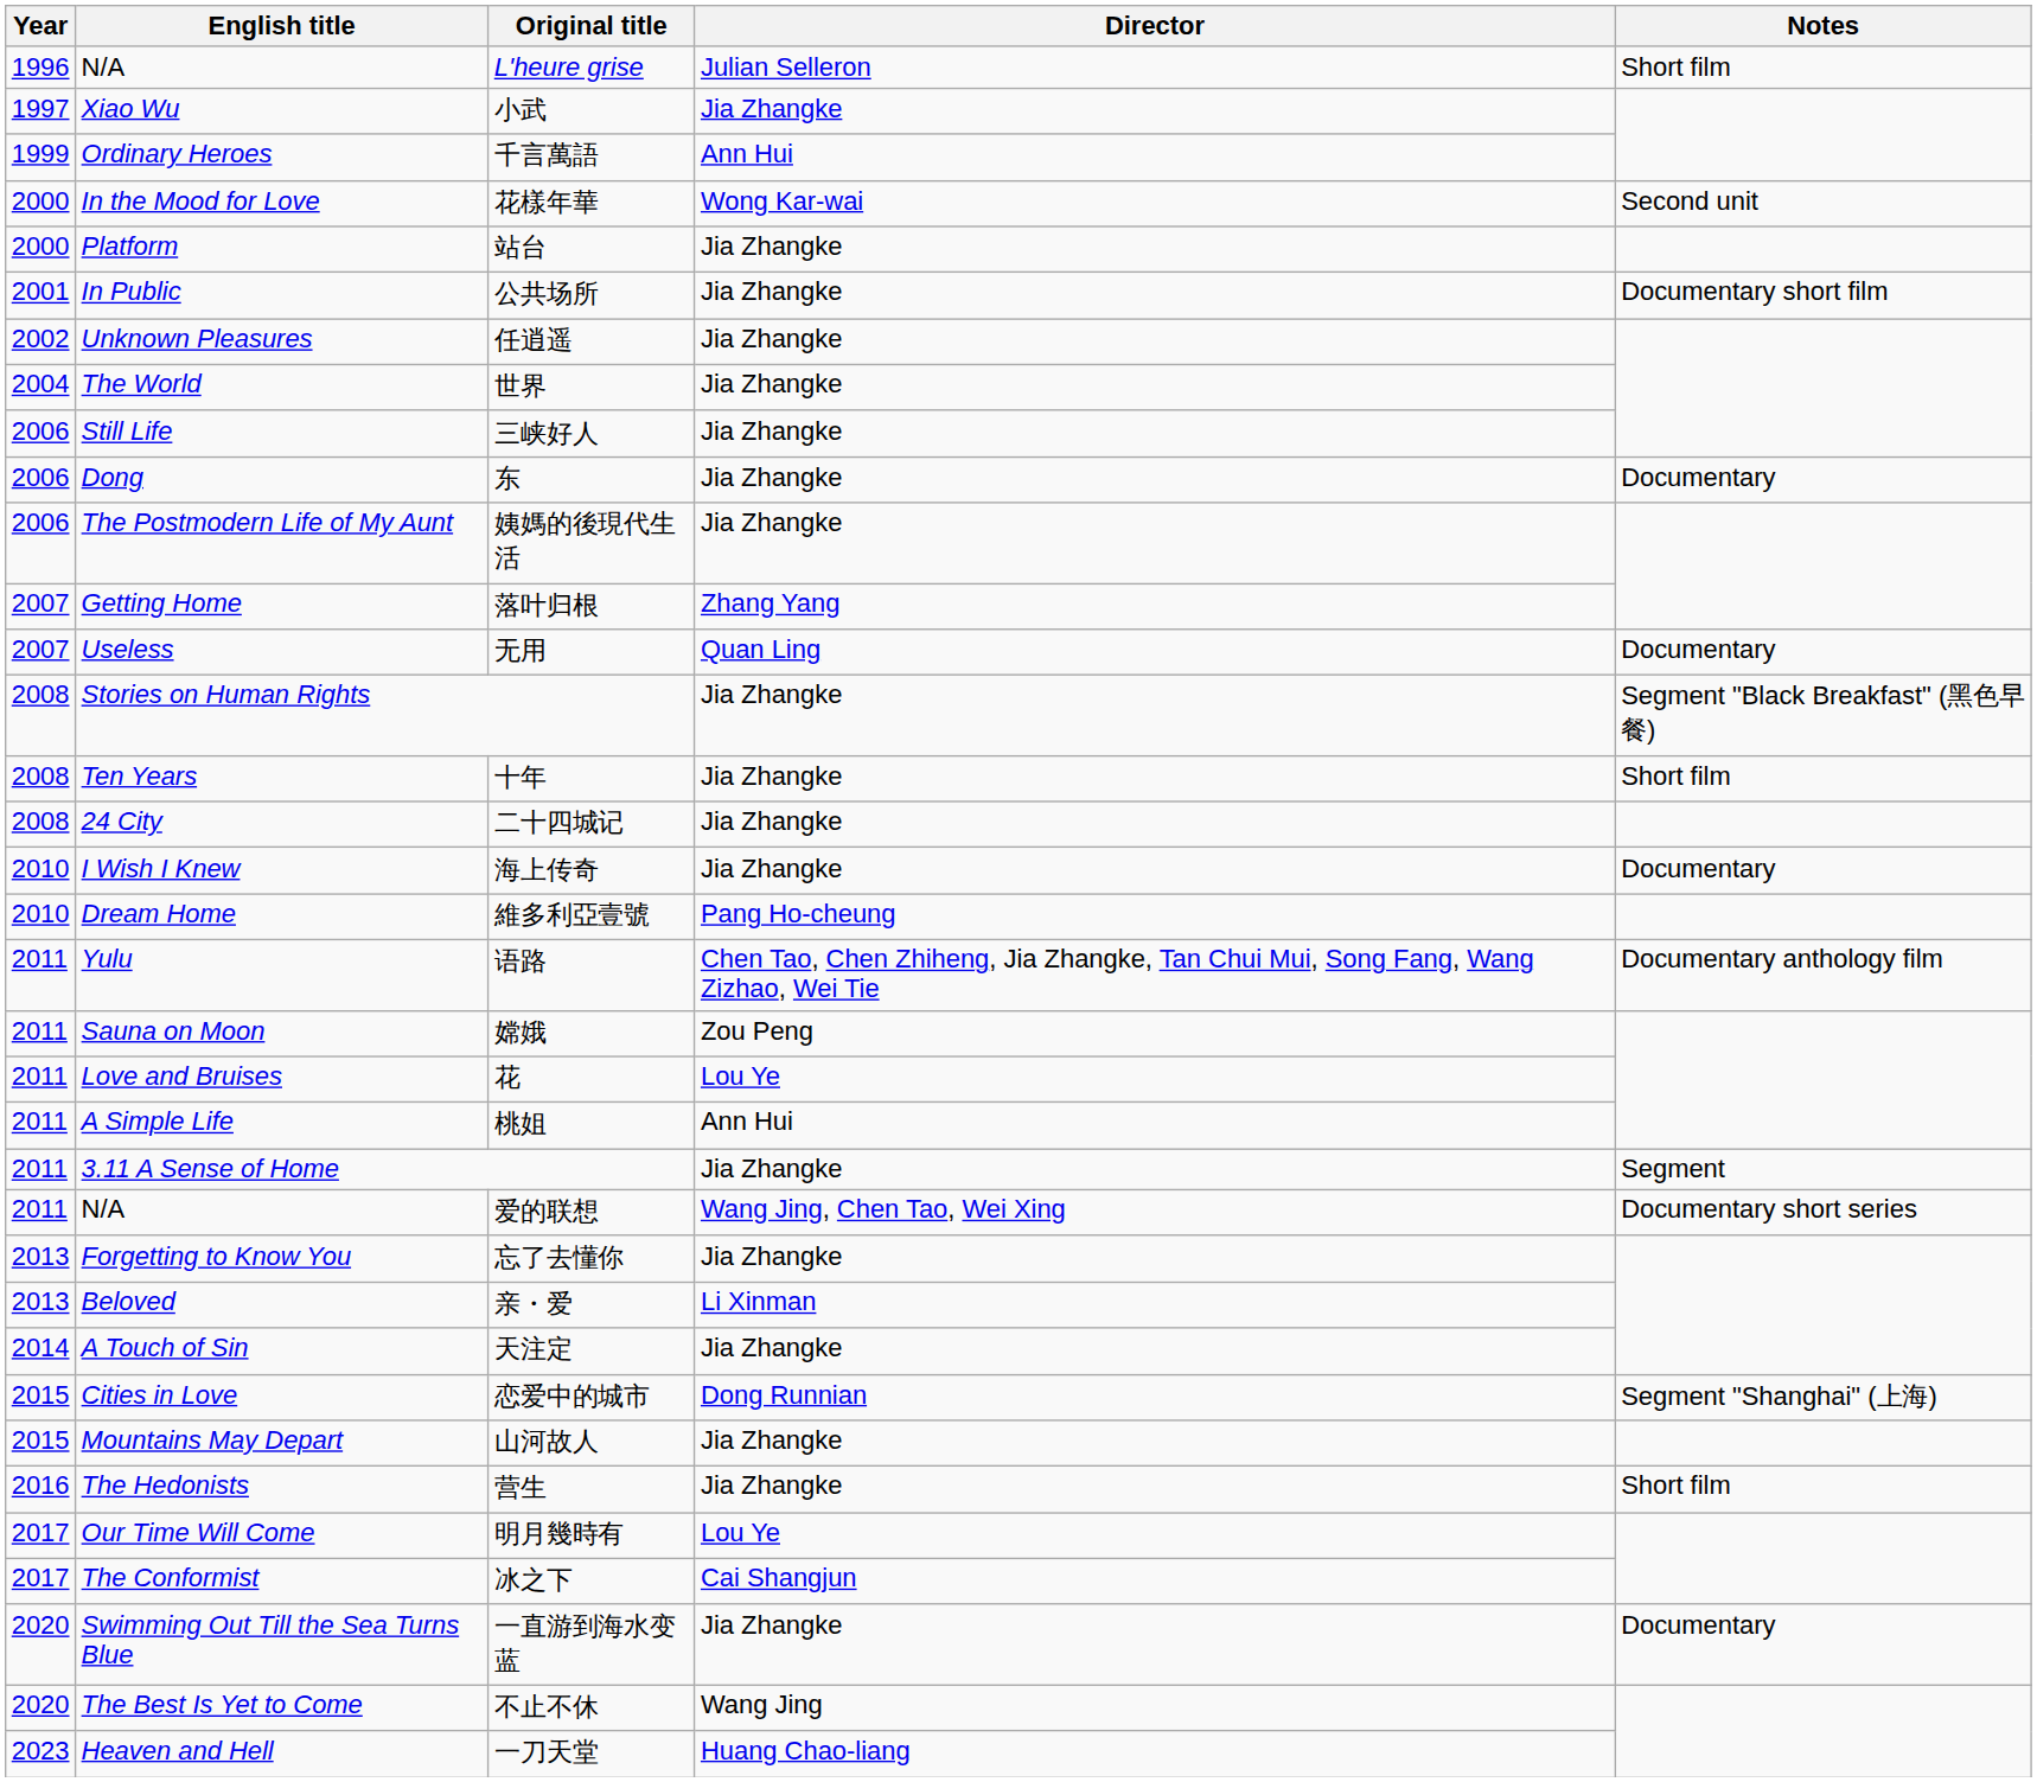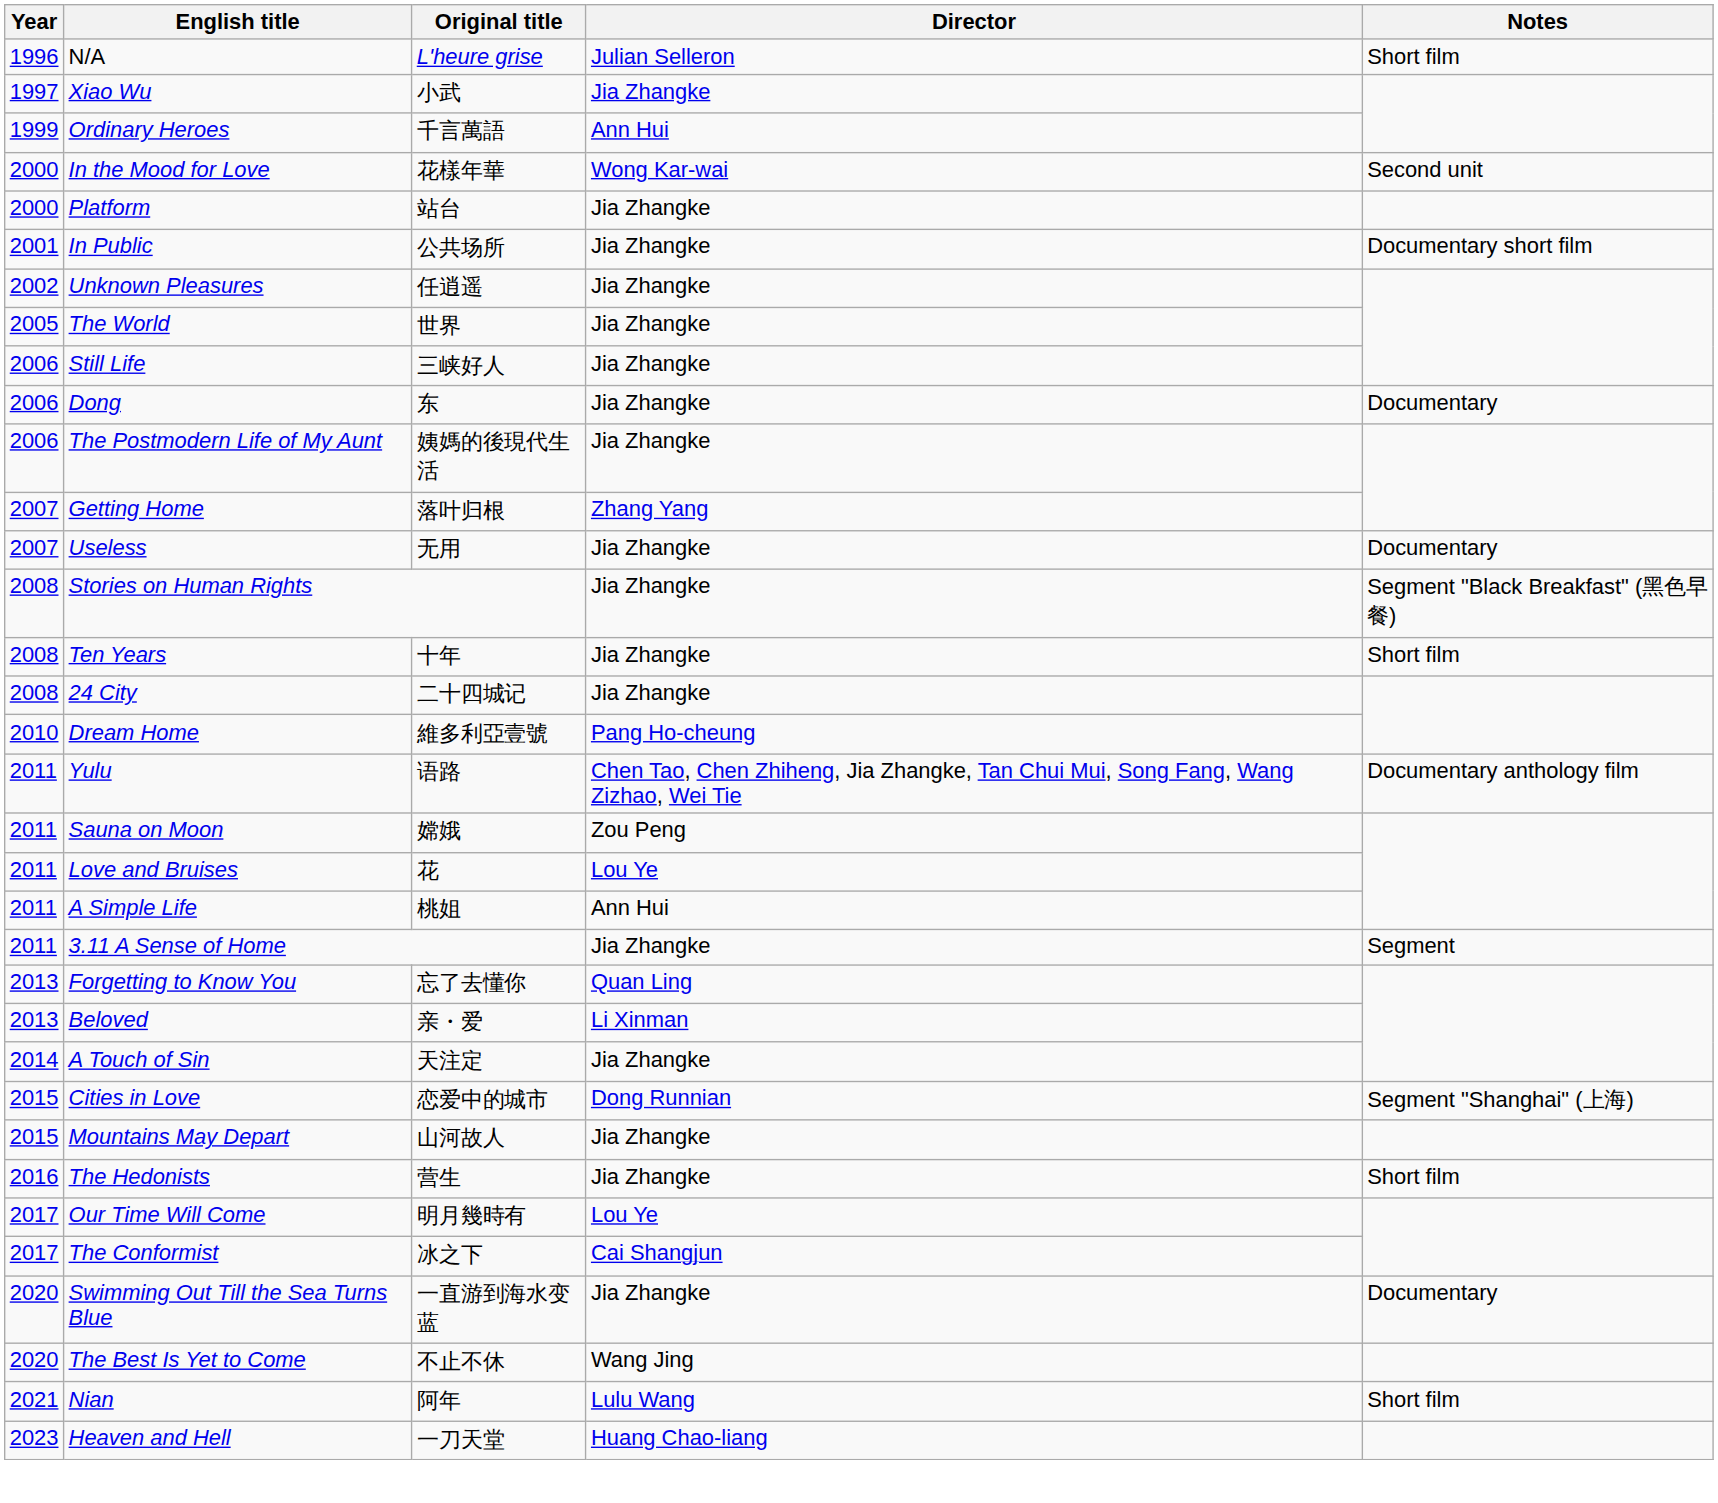 <table class="wikitable sortable">
 <tr>
 <th>Year</th>
 <th>English title</th>
 <th>Original title</th>
 <th>Director</th>
 <th>Notes</th>
 </tr>
 <tr>
 <td align="left" valign="top"><a href='#'>1996</a></td>
 <td align="left" valign="top">N/A</td>
 <td align="left" valign="top"><em><a href='#'>L'heure grise</a></em></td>
 <td align="left" valign="top"><a href='#'>Julian Selleron</a></td>
 <td align="left" valign="top">Short film</td>
 </tr>
 <tr>
 <td align="left" valign="top"><a href='#'>1997</a></td>
 <td align="left" valign="top"><em><a href='#'>Xiao Wu</a></em></td>
 <td align="left" valign="top">小武</td>
 <td align="left" valign="top"><a href='#'>Jia Zhangke</a></td>
 </tr>
 <tr>
 <td align="left" valign="top"><a href='#'>1999</a></td>
 <td align="left" valign="top"><em><a href='#'>Ordinary Heroes</a></em></td>
 <td align="left" valign="top">千言萬語</td>
 <td align="left" valign="top"><a href='#'>Ann Hui</a></td>
 </tr>
 <tr>
 <td align="left" valign="top"><a href='#'>2000</a></td>
 <td align="left" valign="top"><em><a href='#'>In the Mood for Love</a></em></td>
 <td align="left" valign="top">花樣年華</td>
 <td align="left" valign="top"><a href='#'>Wong Kar-wai</a></td>
 <td align="left" valign="top">Second unit</td>
 </tr>
 <tr>
 <td align="left" valign="top"><a href='#'>2000</a></td>
 <td align="left" valign="top"><em><a href='#'>Platform</a></em></td>
 <td align="left" valign="top">站台</td>
 <td align="left" valign="top">Jia Zhangke</td>
 </tr>
 <tr>
 <td align="left" valign="top"><a href='#'>2001</a></td>
 <td align="left" valign="top"><em><a href='#'>In Public</a></em></td>
 <td align="left" valign="top">公共场所</td>
 <td align="left" valign="top">Jia Zhangke</td>
 <td align="left" valign="top">Documentary short film</td>
 </tr>
 <tr>
 <td align="left" valign="top"><a href='#'>2002</a></td>
 <td align="left" valign="top"><em><a href='#'>Unknown Pleasures</a></em></td>
 <td align="left" valign="top">任逍遥</td>
 <td align="left" valign="top">Jia Zhangke</td>
 </tr>
 <tr>
-<td align="left" valign="top"><a href='#'>2004</a></td>
+<td align="left" valign="top"><a href='#'>2005</a></td>
 <td align="left" valign="top"><em><a href='#'>The World</a></em></td>
 <td align="left" valign="top">世界</td>
 <td align="left" valign="top">Jia Zhangke</td>
 </tr>
 <tr>
 <td align="left" valign="top"><a href='#'>2006</a></td>
 <td align="left" valign="top"><em><a href='#'>Still Life</a></em></td>
 <td align="left" valign="top">三峡好人</td>
 <td align="left" valign="top">Jia Zhangke</td>
 </tr>
 <tr>
 <td align="left" valign="top"><a href='#'>2006</a></td>
 <td align="left" valign="top"><em><a href='#'>Dong</a></em></td>
 <td align="left" valign="top">东</td>
 <td align="left" valign="top">Jia Zhangke</td>
 <td align="left" valign="top">Documentary</td>
 </tr>
 <tr>
 <td align="left" valign="top"><a href='#'>2006</a></td>
 <td align="left" valign="top"><em><a href='#'>The Postmodern Life of My Aunt</a></em></td>
 <td align="left" valign="top">姨媽的後現代生活</td>
 <td align="left" valign="top">Jia Zhangke</td>
 </tr>
 <tr>
 <td align="left" valign="top"><a href='#'>2007</a></td>
 <td align="left" valign="top"><em><a href='#'>Getting Home</a></em></td>
 <td align="left" valign="top">落叶归根</td>
 <td align="left" valign="top"><a href='#'>Zhang Yang</a></td>
 </tr>
 <tr>
 <td align="left" valign="top"><a href='#'>2007</a></td>
 <td align="left" valign="top"><em><a href='#'>Useless</a></em></td>
 <td align="left" valign="top">无用</td>
-<td align="left" valign="top"><a href='#'>Quan Ling</a></td>
+<td align="left" valign="top">Jia Zhangke</td>
 <td align="left" valign="top">Documentary</td>
 </tr>
 <tr>
 <td align="left" valign="top"><a href='#'>2008</a></td>
 <td align="left" valign="top" colspan=2><em><a href='#'>Stories on Human Rights</a></em></td>
 <td align="left" valign="top">Jia Zhangke</td>
 <td align="left" valign="top">Segment "Black Breakfast" (黑色早餐)</td>
 </tr>
 <tr>
 <td align="left" valign="top"><a href='#'>2008</a></td>
 <td align="left" valign="top"><em><a href='#'>Ten Years</a></em></td>
 <td align="left" valign="top">十年</td>
 <td align="left" valign="top">Jia Zhangke</td>
 <td align="left" valign="top">Short film</td>
 </tr>
 <tr>
 <td align="left" valign="top"><a href='#'>2008</a></td>
 <td align="left" valign="top"><em><a href='#'>24 City</a></em></td>
 <td align="left" valign="top">二十四城记</td>
 <td align="left" valign="top">Jia Zhangke</td>
-</tr>
-<tr>
-<td align="left" valign="top"><a href='#'>2010</a></td>
-<td align="left" valign="top"><em><a href='#'>I Wish I Knew</a></em></td>
-<td align="left" valign="top">海上传奇</td>
-<td align="left" valign="top">Jia Zhangke</td>
-<td align="left" valign="top">Documentary</td>
 </tr>
 <tr>
 <td align="left" valign="top"><a href='#'>2010</a></td>
 <td align="left" valign="top"><em><a href='#'>Dream Home</a></em></td>
 <td align="left" valign="top">維多利亞壹號</td>
 <td align="left" valign="top"><a href='#'>Pang Ho-cheung</a></td>
 </tr>
 <tr>
 <td align="left" valign="top"><a href='#'>2011</a></td>
 <td align="left" valign="top"><em><a href='#'>Yulu</a></em></td>
 <td align="left" valign="top">语路</td>
 <td align="left" valign="top"><a href='#'>Chen Tao</a>, <a href='#'>Chen Zhiheng</a>, Jia Zhangke, <a href='#'>Tan Chui Mui</a>, <a href='#'>Song Fang</a>, <a href='#'>Wang Zizhao</a>, <a href='#'>Wei Tie</a></td>
 <td align="left" valign="top">Documentary anthology film</td>
 </tr>
 <tr>
 <td align="left" valign="top"><a href='#'>2011</a></td>
 <td align="left" valign="top"><em><a href='#'>Sauna on Moon</a></em></td>
 <td align="left" valign="top">嫦娥</td>
 <td align="left" valign="top">Zou Peng</td>
 </tr>
 <tr>
 <td align="left" valign="top"><a href='#'>2011</a></td>
 <td align="left" valign="top"><em><a href='#'>Love and Bruises</a></em></td>
 <td align="left" valign="top">花</td>
 <td align="left" valign="top"><a href='#'>Lou Ye</a></td>
 </tr>
 <tr>
 <td align="left" valign="top"><a href='#'>2011</a></td>
 <td align="left" valign="top"><em><a href='#'>A Simple Life</a></em></td>
 <td align="left" valign="top">桃姐</td>
 <td align="left" valign="top">Ann Hui</td>
 </tr>
 <tr>
 <td align="left" valign="top"><a href='#'>2011</a></td>
 <td align="left" valign="top" colspan=2><em><a href='#'>3.11 A Sense of Home</a></em></td>
 <td align="left" valign="top">Jia Zhangke</td>
 <td align="left" valign="top">Segment</td>
 </tr>
 <tr>
-<td align="left" valign="top"><a href='#'>2011</a></td>
-<td align="left" valign="top">N/A</td>
-<td align="left" valign="top">爱的联想</td>
-<td align="left" valign="top"><a href='#'>Wang Jing</a>, <a href='#'>Chen Tao</a>, <a href='#'>Wei Xing</a></td>
-<td align="left" valign="top">Documentary short series</td>
-</tr>
-<tr>
 <td align="left" valign="top"><a href='#'>2013</a></td>
 <td align="left" valign="top"><em><a href='#'>Forgetting to Know You</a></em></td>
 <td align="left" valign="top">忘了去懂你</td>
-<td align="left" valign="top">Jia Zhangke</td>
+<td align="left" valign="top"><a href='#'>Quan Ling</a></td>
 </tr>
 <tr>
 <td align="left" valign="top"><a href='#'>2013</a></td>
 <td align="left" valign="top"><em><a href='#'>Beloved</a></em></td>
 <td align="left" valign="top">亲・爱</td>
 <td align="left" valign="top"><a href='#'>Li Xinman</a></td>
 </tr>
 <tr>
 <td align="left" valign="top"><a href='#'>2014</a></td>
 <td align="left" valign="top"><em><a href='#'>A Touch of Sin</a></em></td>
 <td align="left" valign="top">天注定</td>
 <td align="left" valign="top">Jia Zhangke</td>
 </tr>
 <tr>
 <td align="left" valign="top"><a href='#'>2015</a></td>
 <td align="left" valign="top"><em><a href='#'>Cities in Love</a></em></td>
 <td align="left" valign="top">恋爱中的城市</td>
 <td align="left" valign="top"><a href='#'>Dong Runnian</a></td>
 <td align="left" valign="top">Segment "Shanghai" (上海)</td>
 </tr>
 <tr>
 <td align="left" valign="top"><a href='#'>2015</a></td>
 <td align="left" valign="top"><em><a href='#'>Mountains May Depart</a></em></td>
 <td align="left" valign="top">山河故人</td>
 <td align="left" valign="top">Jia Zhangke</td>
 </tr>
 <tr>
 <td align="left" valign="top"><a href='#'>2016</a></td>
 <td align="left" valign="top"><em><a href='#'>The Hedonists</a></em></td>
 <td align="left" valign="top">营生</td>
 <td align="left" valign="top">Jia Zhangke</td>
 <td align="left" valign="top">Short film</td>
 </tr>
 <tr>
 <td align="left" valign="top"><a href='#'>2017</a></td>
 <td align="left" valign="top"><em><a href='#'>Our Time Will Come</a></em></td>
 <td align="left" valign="top">明月幾時有</td>
 <td align="left" valign="top"><a href='#'>Lou Ye</a></td>
 </tr>
 <tr>
 <td align="left" valign="top"><a href='#'>2017</a></td>
 <td align="left" valign="top"><em><a href='#'>The Conformist</a></em></td>
 <td align="left" valign="top">冰之下</td>
 <td align="left" valign="top"><a href='#'>Cai Shangjun</a></td>
 </tr>
 <tr>
 <td align="left" valign="top"><a href='#'>2020</a></td>
 <td align="left" valign="top"><em><a href='#'>Swimming Out Till the Sea Turns Blue</a></em></td>
 <td align="left" valign="top">一直游到海水变蓝</td>
 <td align="left" valign="top">Jia Zhangke</td>
 <td align="left" valign="top">Documentary</td>
 </tr>
 <tr>
 <td align="left" valign="top"><a href='#'>2020</a></td>
 <td align="left" valign="top"><em><a href='#'>The Best Is Yet to Come</a></em></td>
 <td align="left" valign="top">不止不休</td>
 <td align="left" valign="top">Wang Jing</td>
 </tr>
 <tr>
+<td align="left" valign="top"><a href='#'>2021</a></td>
+<td align="left" valign="top"><em><a href='#'>Nian</a></em></td>
+<td align="left" valign="top">阿年</td>
+<td align="left" valign="top"><a href='#'>Lulu Wang</a></td>
+<td align="left" valign="top">Short film</td>
+</tr>
+<tr>
 <td align="left" valign="top"><a href='#'>2023</a></td>
 <td align="left" valign="top"><em><a href='#'>Heaven and Hell</a></em></td>
 <td align="left" valign="top">一刀天堂</td>
 <td align="left" valign="top"><a href='#'>Huang Chao-liang</a></td>
 </tr>
 </table>
